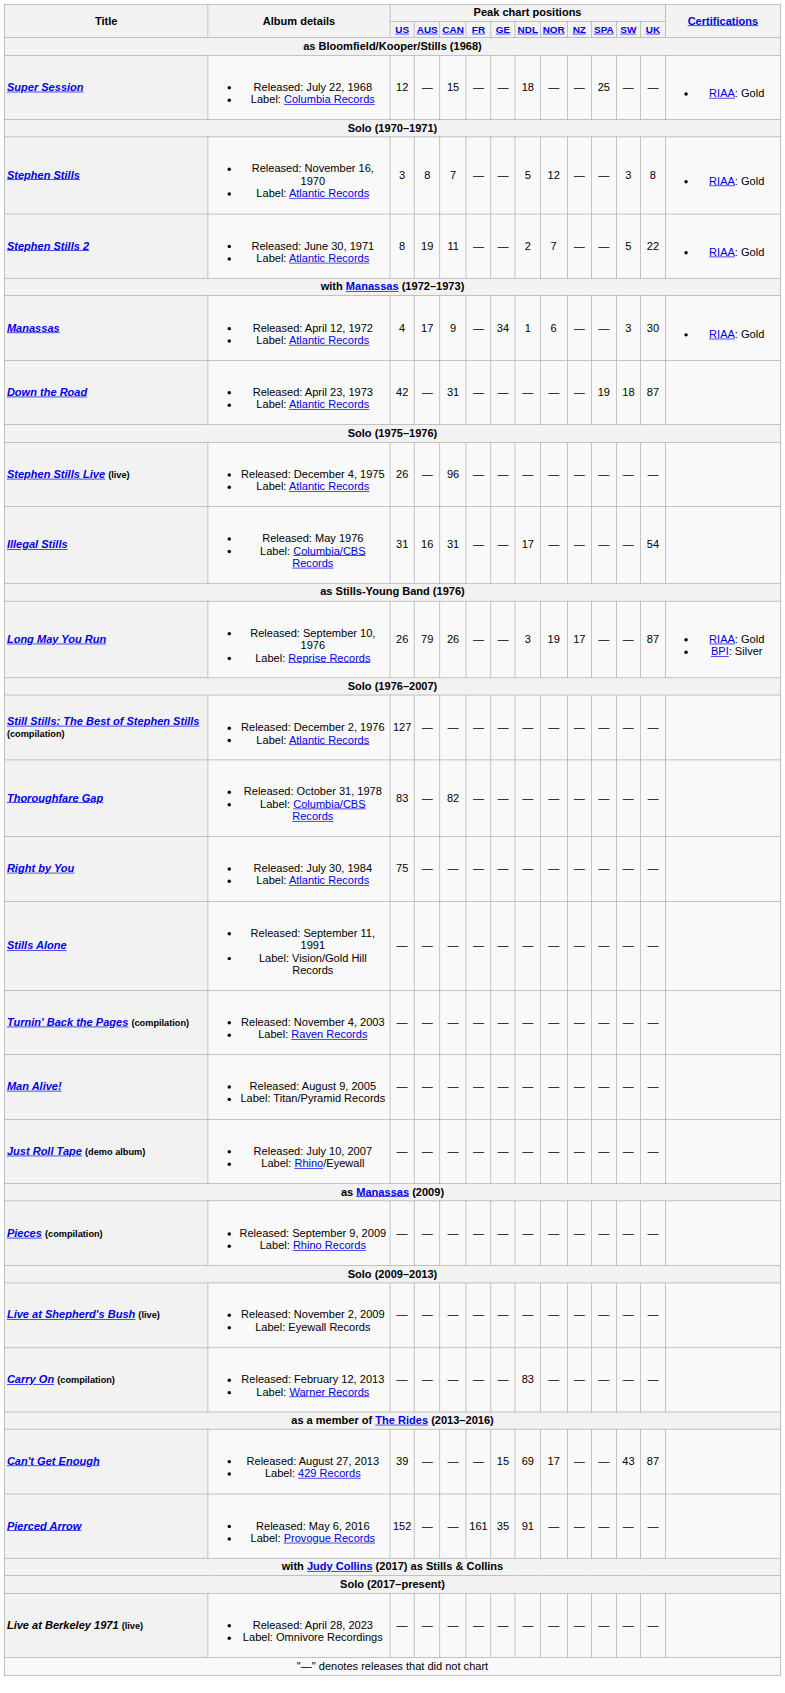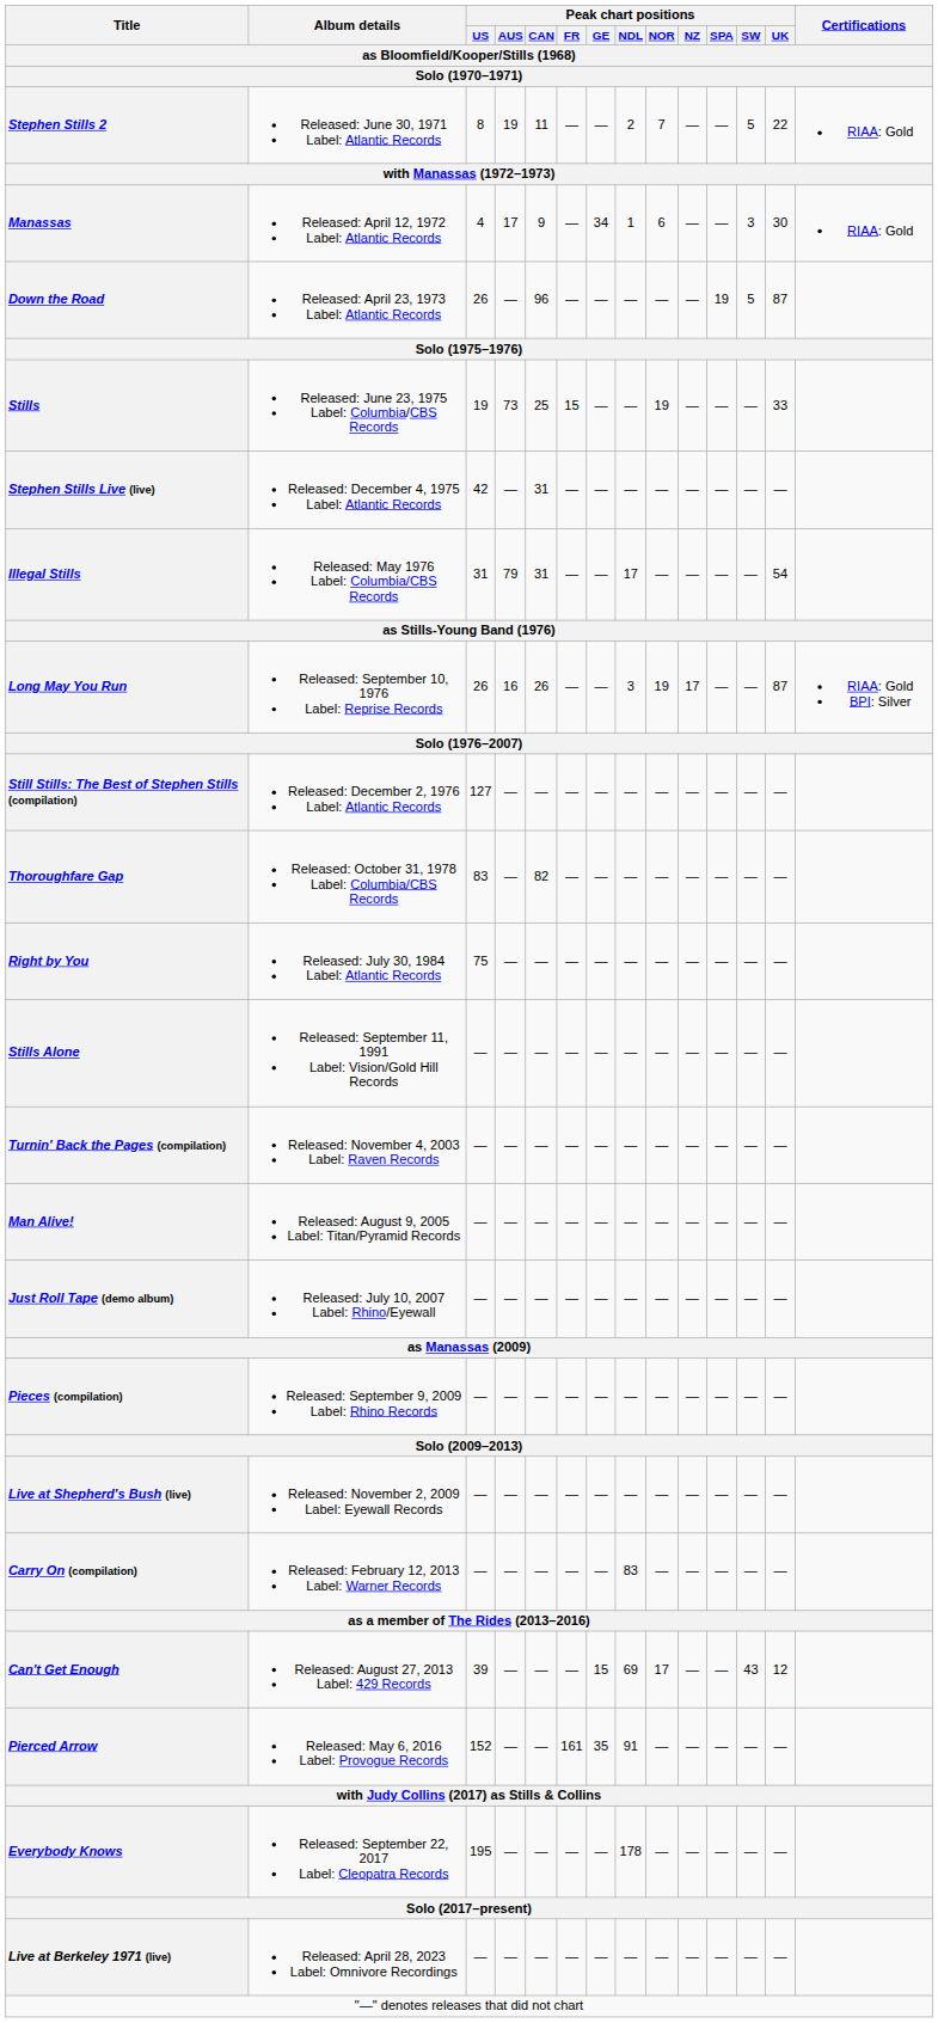 <table class="wikitable plainrowheaders" style="text-align:center;">
 <tr>
 <th scope="col" rowspan="2" style="width:18em;">Title</th>
 <th scope="col" rowspan="2" style="width:16em;">Album details</th>
 <th colspan="11" scope="col">Peak chart positions</th>
 <th rowspan="2" style="width:10em;"><a href='#'>Certifications</a></th>
 </tr>
 <tr>
 <th style="width:2em;font-size:90%"><a href='#'>US</a><br></th>
 <th style="width:2em;font-size:90%"><a href='#'>AUS</a><br></th>
 <th style="width:2em;font-size:90%"><a href='#'>CAN</a><br></th>
 <th style="width:2em;font-size:90%"><a href='#'>FR</a><br></th>
 <th style="width:2em;font-size:90%"><a href='#'>GE</a><br></th>
 <th style="width:2em;font-size:90%"><a href='#'>NDL</a><br></th>
 <th style="width:2em;font-size:90%"><a href='#'>NOR</a><br></th>
 <th style="width:2em;font-size:90%"><a href='#'>NZ</a><br></th>
 <th style="width:2em;font-size:90%"><a href='#'>SPA</a><br></th>
 <th style="width:2em;font-size:90%"><a href='#'>SW</a><br></th>
 <th style="width:2em;font-size:90%"><a href='#'>UK</a><br></th>
 </tr>
 <tr>
 <th colspan="14"><strong>as Bloomfield/Kooper/Stills (1968)</strong></th>
 </tr>
 <tr>
-<th scope="row" style="text-align:left"><em><a href='#'>Super Session</a></em></th>
-<td><br><ul><li>Released: July 22, 1968</li><li>Label: <a href='#'>Columbia Records</a></li></ul></td>
-<td>12</td>
-<td>—</td>
-<td>15</td>
-<td>—</td>
-<td>—</td>
-<td>18</td>
-<td>—</td>
-<td>—</td>
-<td>25</td>
-<td>—</td>
-<td>—</td>
-<td><br><ul><li><a href='#'>RIAA</a>: Gold</li></ul></td>
-</tr>
-<tr>
 <th colspan="14"><strong>Solo (1970–1971)</strong></th>
-</tr>
-<tr>
-<th scope="row" style="text-align:left"><a href='#'><em>Stephen Stills</em></a></th>
-<td><br><ul><li>Released: November 16, 1970</li><li>Label: <a href='#'>Atlantic Records</a></li></ul></td>
-<td>3</td>
-<td>8</td>
-<td>7</td>
-<td>—</td>
-<td>—</td>
-<td>5</td>
-<td>12</td>
-<td>—</td>
-<td>—</td>
-<td>3</td>
-<td>8</td>
-<td><br><ul><li><a href='#'>RIAA</a>: Gold</li></ul></td>
 </tr>
 <tr>
 <th scope="row" style="text-align:left"><em><a href='#'>Stephen Stills 2</a></em></th>
 <td><br><ul><li>Released: June 30, 1971</li><li>Label: <a href='#'>Atlantic Records</a></li></ul></td>
 <td>8</td>
 <td>19</td>
 <td>11</td>
 <td>—</td>
 <td>—</td>
 <td>2</td>
 <td>7</td>
 <td>—</td>
 <td>—</td>
 <td>5</td>
 <td>22</td>
 <td><br><ul><li><a href='#'>RIAA</a>: Gold</li></ul></td>
 </tr>
 <tr>
 <th colspan="14"><strong>with <a href='#'>Manassas</a> (1972–1973)</strong></th>
 </tr>
 <tr>
 <th scope="row" style="text-align:left"><a href='#'><em>Manassas</em></a></th>
 <td><br><ul><li>Released: April 12, 1972</li><li>Label: <a href='#'>Atlantic Records</a></li></ul></td>
 <td>4</td>
 <td>17</td>
 <td>9</td>
 <td>—</td>
 <td>34</td>
 <td>1</td>
 <td>6</td>
 <td>—</td>
 <td>—</td>
 <td>3</td>
 <td>30</td>
 <td><br><ul><li><a href='#'>RIAA</a>: Gold</li></ul></td>
 </tr>
 <tr>
 <th scope="row" style="text-align:left"><a href='#'><em>Down the Road</em></a></th>
 <td><br><ul><li>Released: April 23, 1973</li><li>Label: <a href='#'>Atlantic Records</a></li></ul></td>
-<td>42</td>
+<td>26</td>
 <td>—</td>
-<td>31</td>
+<td>96</td>
 <td>—</td>
 <td>—</td>
 <td>—</td>
 <td>—</td>
 <td>—</td>
 <td>19</td>
-<td>18</td>
+<td>5</td>
 <td>87</td>
 <td></td>
 </tr>
 <tr>
 <th colspan="14"><strong>Solo (1975–1976)</strong></th>
 </tr>
 <tr>
+<th scope="row" style="text-align:left"><a href='#'><em>Stills</em></a></th>
+<td><br><ul><li>Released: June 23, 1975</li><li>Label: <a href='#'>Columbia</a>/<a href='#'>CBS Records</a></li></ul></td>
+<td>19</td>
+<td>73</td>
+<td>25</td>
+<td>15</td>
+<td>—</td>
+<td>—</td>
+<td>19</td>
+<td>—</td>
+<td>—</td>
+<td>—</td>
+<td>33</td>
+<td></td>
+</tr>
+<tr>
 <th scope="row" style="text-align:left"><em><a href='#'>Stephen Stills Live</a></em> <small>(live)</small></th>
 <td><br><ul><li>Released: December 4, 1975</li><li>Label: <a href='#'>Atlantic Records</a></li></ul></td>
-<td>26</td>
+<td>42</td>
 <td>—</td>
-<td>96</td>
+<td>31</td>
 <td>—</td>
 <td>—</td>
 <td>—</td>
 <td>—</td>
 <td>—</td>
 <td>—</td>
 <td>—</td>
 <td>—</td>
 <td></td>
 </tr>
 <tr>
 <th scope="row" style="text-align:left"><em><a href='#'>Illegal Stills</a></em></th>
 <td><br><ul><li>Released:  May 1976</li><li>Label: <a href='#'>Columbia/CBS Records</a></li></ul></td>
 <td>31</td>
-<td>16</td>
+<td>79</td>
 <td>31</td>
 <td>—</td>
 <td>—</td>
 <td>17</td>
 <td>—</td>
 <td>—</td>
 <td>—</td>
 <td>—</td>
 <td>54</td>
 <td></td>
 </tr>
 <tr>
 <th colspan="14"><strong>as Stills-Young Band (1976)</strong></th>
 </tr>
 <tr>
 <th scope="row" style="text-align:left"><em><a href='#'>Long May You Run</a></em></th>
 <td><br><ul><li>Released: September 10, 1976</li><li>Label: <a href='#'>Reprise Records</a></li></ul></td>
 <td>26</td>
-<td>79</td>
+<td>16</td>
 <td>26</td>
 <td>—</td>
 <td>—</td>
 <td>3</td>
 <td>19</td>
 <td>17</td>
 <td>—</td>
 <td>—</td>
 <td>87</td>
 <td><br><ul><li><a href='#'>RIAA</a>: Gold</li><li><a href='#'>BPI</a>: Silver</li></ul></td>
 </tr>
 <tr>
 <th colspan="14"><strong>Solo (1976–2007)</strong></th>
 </tr>
 <tr>
 <th scope="row" style="text-align:left"><em><a href='#'>Still Stills: The Best of Stephen Stills</a></em> <small>(compilation)</small></th>
 <td><br><ul><li>Released: December 2, 1976</li><li>Label: <a href='#'>Atlantic Records</a></li></ul></td>
 <td>127</td>
 <td>—</td>
 <td>—</td>
 <td>—</td>
 <td>—</td>
 <td>—</td>
 <td>—</td>
 <td>—</td>
 <td>—</td>
 <td>—</td>
 <td>—</td>
 <td></td>
 </tr>
 <tr>
 <th scope="row" style="text-align:left"><em><a href='#'>Thoroughfare Gap</a></em></th>
 <td><br><ul><li>Released: October 31, 1978</li><li>Label: <a href='#'>Columbia/CBS Records</a></li></ul></td>
 <td>83</td>
 <td>—</td>
 <td>82</td>
 <td>—</td>
 <td>—</td>
 <td>—</td>
 <td>—</td>
 <td>—</td>
 <td>—</td>
 <td>—</td>
 <td>—</td>
 <td></td>
 </tr>
 <tr>
 <th scope="row" style="text-align:left"><em><a href='#'>Right by You</a></em></th>
 <td><br><ul><li>Released: July 30, 1984</li><li>Label: <a href='#'>Atlantic Records</a></li></ul></td>
 <td>75</td>
 <td>—</td>
 <td>—</td>
 <td>—</td>
 <td>—</td>
 <td>—</td>
 <td>—</td>
 <td>—</td>
 <td>—</td>
 <td>—</td>
 <td>—</td>
 <td></td>
 </tr>
 <tr>
 <th scope="row" style="text-align:left"><em><a href='#'>Stills Alone</a></em></th>
 <td><br><ul><li>Released: September 11, 1991</li><li>Label: Vision/Gold Hill Records</li></ul></td>
 <td>—</td>
 <td>—</td>
 <td>—</td>
 <td>—</td>
 <td>—</td>
 <td>—</td>
 <td>—</td>
 <td>—</td>
 <td>—</td>
 <td>—</td>
 <td>—</td>
 <td></td>
 </tr>
 <tr>
 <th scope="row" style="text-align:left"><em><a href='#'>Turnin' Back the Pages</a></em> <small>(compilation)</small></th>
 <td><br><ul><li>Released: November 4, 2003</li><li>Label: <a href='#'>Raven Records</a></li></ul></td>
 <td>—</td>
 <td>—</td>
 <td>—</td>
 <td>—</td>
 <td>—</td>
 <td>—</td>
 <td>—</td>
 <td>—</td>
 <td>—</td>
 <td>—</td>
 <td>—</td>
 <td></td>
 </tr>
 <tr>
 <th scope="row" style="text-align:left"><a href='#'><em>Man Alive!</em></a></th>
 <td><br><ul><li>Released: August 9, 2005</li><li>Label: Titan/Pyramid Records</li></ul></td>
 <td>—</td>
 <td>—</td>
 <td>—</td>
 <td>—</td>
 <td>—</td>
 <td>—</td>
 <td>—</td>
 <td>—</td>
 <td>—</td>
 <td>—</td>
 <td>—</td>
 <td></td>
 </tr>
 <tr>
 <th scope="row" style="text-align:left"><em><a href='#'>Just Roll Tape</a></em> <small>(demo album)</small></th>
 <td><br><ul><li>Released: July 10, 2007</li><li>Label: <a href='#'>Rhino</a>/Eyewall</li></ul></td>
 <td>—</td>
 <td>—</td>
 <td>—</td>
 <td>—</td>
 <td>—</td>
 <td>—</td>
 <td>—</td>
 <td>—</td>
 <td>—</td>
 <td>—</td>
 <td>—</td>
 <td></td>
 </tr>
 <tr>
 <th colspan="14"><strong>as <a href='#'>Manassas</a> (2009)</strong></th>
 </tr>
 <tr>
 <th scope="row" style="text-align:left"><a href='#'><em>Pieces</em></a> <small>(compilation)</small></th>
 <td><br><ul><li>Released: September 9, 2009</li><li>Label: <a href='#'>Rhino Records</a></li></ul></td>
 <td>—</td>
 <td>—</td>
 <td>—</td>
 <td>—</td>
 <td>—</td>
 <td>—</td>
 <td>—</td>
 <td>—</td>
 <td>—</td>
 <td>—</td>
 <td>—</td>
 <td></td>
 </tr>
 <tr>
 <th colspan="14"><strong>Solo (2009–2013)</strong></th>
 </tr>
 <tr>
 <th scope="row" style="text-align:left"><em><a href='#'>Live at Shepherd's Bush</a></em> <small>(live)</small></th>
 <td><br><ul><li>Released: November 2, 2009</li><li>Label: Eyewall Records</li></ul></td>
 <td>—</td>
 <td>—</td>
 <td>—</td>
 <td>—</td>
 <td>—</td>
 <td>—</td>
 <td>—</td>
 <td>—</td>
 <td>—</td>
 <td>—</td>
 <td>—</td>
 <td></td>
 </tr>
 <tr>
 <th scope="row" style="text-align:left"><a href='#'><em>Carry On</em></a> <small>(compilation)</small></th>
 <td><br><ul><li>Released: February 12, 2013</li><li>Label: <a href='#'>Warner Records</a></li></ul></td>
 <td>—</td>
 <td>—</td>
 <td>—</td>
 <td>—</td>
 <td>—</td>
 <td>83</td>
 <td>—</td>
 <td>—</td>
 <td>—</td>
 <td>—</td>
 <td>—</td>
 <td></td>
 </tr>
 <tr>
 <th colspan="14"><strong>as a member of <a href='#'>The Rides</a> (2013–2016)</strong></th>
 </tr>
 <tr>
 <th scope="row" style="text-align:left"><em><a href='#'>Can't Get Enough</a></em></th>
 <td><br><ul><li>Released: August 27, 2013</li><li>Label: <a href='#'>429 Records</a></li></ul></td>
 <td>39</td>
 <td>—</td>
 <td>—</td>
 <td>—</td>
 <td>15</td>
 <td>69</td>
 <td>17</td>
 <td>—</td>
 <td>—</td>
 <td>43</td>
-<td>87</td>
+<td>12</td>
 <td></td>
 </tr>
 <tr>
 <th scope="row" style="text-align:left"><em><a href='#'>Pierced Arrow</a></em></th>
 <td><br><ul><li>Released: May 6, 2016</li><li>Label: <a href='#'>Provogue Records</a></li></ul></td>
 <td>152</td>
 <td>—</td>
 <td>—</td>
 <td>161</td>
 <td>35</td>
 <td>91</td>
 <td>—</td>
 <td>—</td>
 <td>—</td>
 <td>—</td>
 <td>—</td>
 <td></td>
 </tr>
 <tr>
 <th colspan="14"><strong>with <a href='#'>Judy Collins</a> (2017) as Stills & Collins</strong></th>
+</tr>
+<tr>
+<th scope="row" style="text-align:left"><a href='#'><em>Everybody Knows</em></a></th>
+<td><br><ul><li>Released: September 22, 2017</li><li>Label: <a href='#'>Cleopatra Records</a></li></ul></td>
+<td>195</td>
+<td>—</td>
+<td>—</td>
+<td>—</td>
+<td>—</td>
+<td>178</td>
+<td>—</td>
+<td>—</td>
+<td>—</td>
+<td>—</td>
+<td>—</td>
+<td></td>
 </tr>
 <tr>
 <th colspan="14"><strong>Solo (2017–present)</strong></th>
 </tr>
 <tr>
 <th scope="row" style="text-align:left"><em>Live at Berkeley 1971</em>  <small>(live)</small></th>
 <td><br><ul><li>Released: April 28, 2023</li><li>Label: Omnivore Recordings</li></ul></td>
 <td>—</td>
 <td>—</td>
 <td>—</td>
 <td>—</td>
 <td>—</td>
 <td>—</td>
 <td>—</td>
 <td>—</td>
 <td>—</td>
 <td>—</td>
 <td>—</td>
 <td></td>
 </tr>
 <tr>
 <td colspan="14">"—" denotes releases that did not chart</td>
 </tr>
 </table>
